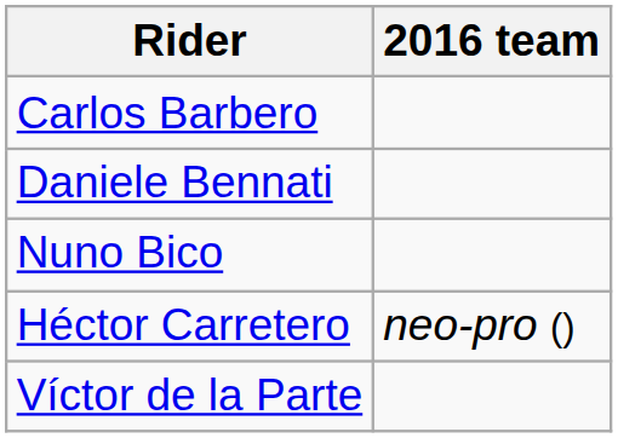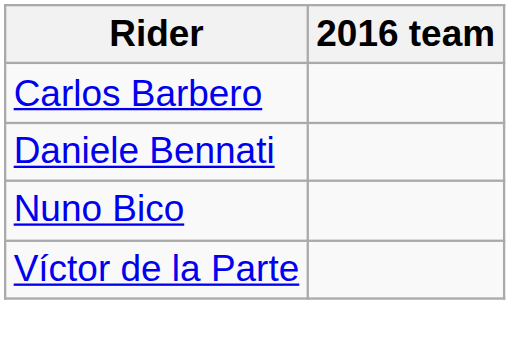 <table class="wikitable">
 <tr>
 <th>Rider</th>
 <th>2016 team</th>
 </tr>
 <tr>
 <td><a href='#'>Carlos Barbero</a></td>
 <td></td>
 </tr>
 <tr>
 <td><a href='#'>Daniele Bennati</a></td>
 <td></td>
 </tr>
 <tr>
 <td><a href='#'>Nuno Bico</a></td>
 <td></td>
 </tr>
 <tr>
-<td><a href='#'>Héctor Carretero</a></td>
-<td><em>neo-pro</em> <small>()</small></td>
-</tr>
-<tr>
 <td><a href='#'>Víctor de la Parte</a></td>
 <td></td>
 </tr>
 </table>
